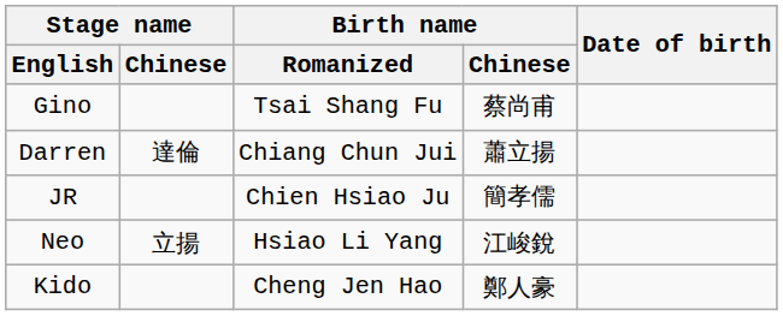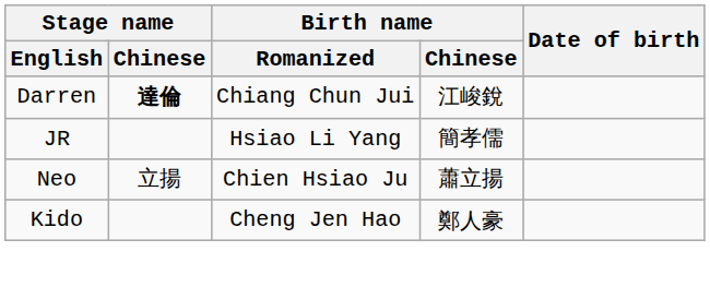 <table class="wikitable">
 <tr style=""|>
 <th colspan="2" style="text-align:center;">Stage name</th>
 <th colspan="2" style="text-align:center;">Birth name</th>
 <th rowspan="2" style="text-align:center;">Date of birth  </th>
 </tr>
 <tr>
 <th style="text-align:center;">English</th>
 <th style="text-align:center;">Chinese</th>
 <th style="text-align:center;">Romanized</th>
 <th style="text-align:center;">Chinese</th>
 </tr>
 <tr>
-<td style="text-align:center;">Gino</td>
-<td style="text-align:center;"></td>
-<td style="text-align:center;">Tsai Shang Fu</td>
-<td style="text-align:center;">蔡尚甫</td>
-<td style="text-align:center;"></td>
-</tr>
-<tr>
 <td style="text-align:center;">Darren</td>
-<td style="text-align:center;">達倫</td>
+<td style="text-align:center;"><strong>達倫</strong></td>
 <td style="text-align:center;">Chiang Chun Jui</td>
-<td style="text-align:center;">蕭立揚</td>
+<td style="text-align:center;">江峻銳</td>
 <td style="text-align:center;"></td>
 </tr>
 <tr>
 <td style="text-align:center;">JR</td>
 <td style="text-align:center;"></td>
-<td style="text-align:center;">Chien Hsiao Ju</td>
+<td style="text-align:center;">Hsiao Li Yang</td>
 <td style="text-align:center;">簡孝儒</td>
 <td style="text-align:center;"></td>
 </tr>
 <tr>
 <td style="text-align:center;">Neo</td>
 <td style="text-align:center;">立揚</td>
-<td style="text-align:center;">Hsiao Li Yang</td>
-<td style="text-align:center;">江峻銳</td>
+<td style="text-align:center;">Chien Hsiao Ju</td>
+<td style="text-align:center;">蕭立揚</td>
 <td style="text-align:center;"></td>
 </tr>
 <tr>
 <td style="text-align:center;">Kido</td>
 <td style="text-align:center;"></td>
 <td style="text-align:center;">Cheng Jen Hao</td>
 <td style="text-align:center;">鄭人豪</td>
 <td style="text-align:center;"></td>
 </tr>
 </table>
